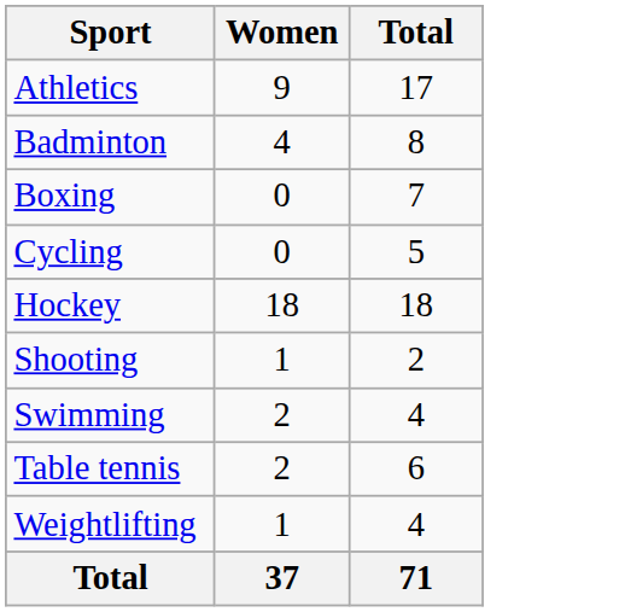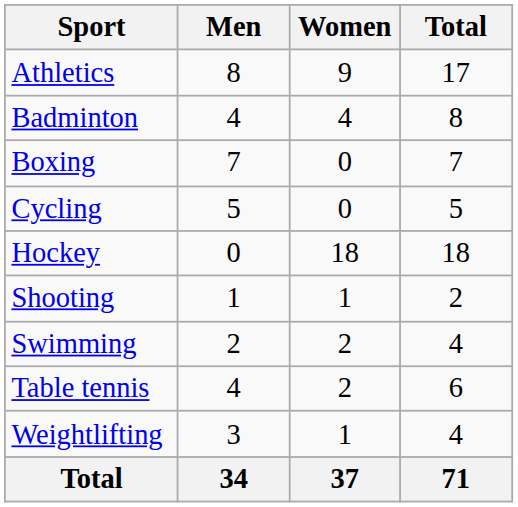 <table class="wikitable sortable" style="text-align:center;">
 <tr>
 <th width=90>Sport</th>
+<th width=55>Men</th>
 <th width=55>Women</th>
 <th width=55>Total</th>
 </tr>
 <tr>
 <td align=left><a href='#'>Athletics</a></td>
+<td>8</td>
 <td>9</td>
 <td>17</td>
 </tr>
 <tr>
 <td align=left><a href='#'>Badminton</a></td>
 <td>4</td>
+<td>4</td>
 <td>8</td>
 </tr>
 <tr>
 <td align=left><a href='#'>Boxing</a></td>
+<td>7</td>
 <td>0</td>
 <td>7</td>
 </tr>
 <tr>
 <td align=left><a href='#'>Cycling</a></td>
+<td>5</td>
 <td>0</td>
 <td>5</td>
 </tr>
 <tr>
 <td align=left><a href='#'>Hockey</a></td>
+<td>0</td>
 <td>18</td>
 <td>18</td>
 </tr>
 <tr>
 <td align=left><a href='#'>Shooting</a></td>
 <td>1</td>
+<td>1</td>
 <td>2</td>
 </tr>
 <tr>
 <td align=left><a href='#'>Swimming</a></td>
 <td>2</td>
+<td>2</td>
 <td>4</td>
 </tr>
 <tr>
 <td align=left><a href='#'>Table tennis</a></td>
+<td>4</td>
 <td>2</td>
 <td>6</td>
 </tr>
 <tr>
 <td align=left><a href='#'>Weightlifting</a></td>
+<td>3</td>
 <td>1</td>
 <td>4</td>
 </tr>
 <tr>
 <th>Total</th>
+<th>34</th>
 <th>37</th>
 <th>71</th>
 </tr>
 </table>
